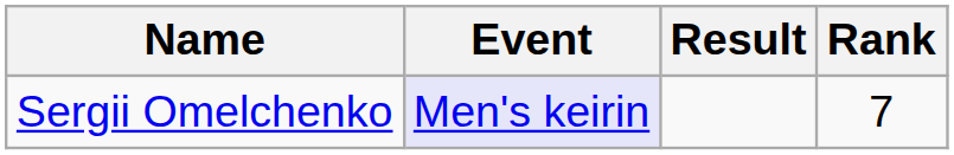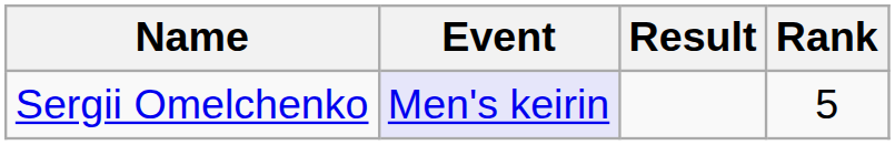 <table class="wikitable sortable">
 <tr>
 <th>Name</th>
 <th>Event</th>
 <th>Result</th>
 <th>Rank</th>
 </tr>
 <tr>
 <td><a href='#'>Sergii Omelchenko</a></td>
 <td style="background: lavender;"><a href='#'>Men's keirin</a></td>
 <td></td>
-<td align=center>7</td>
+<td align=center>5</td>
 </tr>
 </table>
